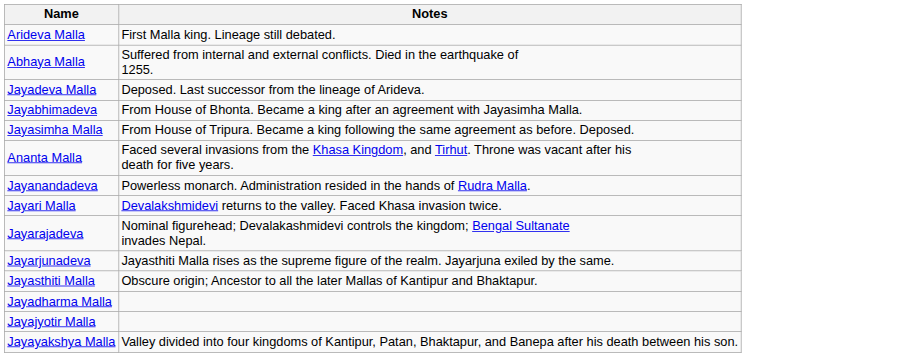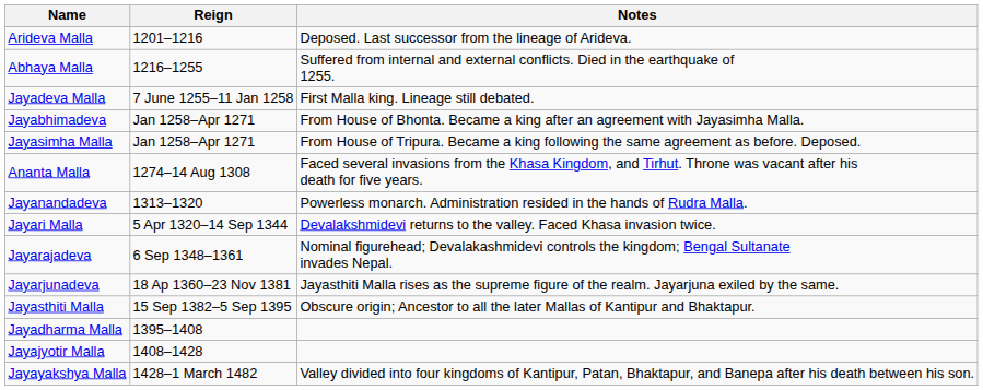 <table class="wikitable">
 <tr>
 <th>Name</th>
+<th>Reign</th>
 <th>Notes</th>
 </tr>
 <tr>
 <td><a href='#'>Arideva Malla</a></td>
-<td>First Malla king. Lineage still debated.</td>
+<td>1201–1216</td>
+<td>Deposed. Last successor from the lineage of Arideva.</td>
 </tr>
 <tr>
 <td><a href='#'>Abhaya Malla</a></td>
+<td>1216–1255</td>
 <td>Suffered from internal and external conflicts. Died in the earthquake of<br>1255.</td>
 </tr>
 <tr>
 <td><a href='#'>Jayadeva Malla</a></td>
-<td>Deposed. Last successor from the lineage of Arideva.</td>
+<td>7 June 1255–11 Jan 1258</td>
+<td>First Malla king. Lineage still debated.</td>
 </tr>
 <tr>
 <td><a href='#'>Jayabhimadeva</a></td>
+<td>Jan 1258–Apr 1271</td>
 <td>From House of Bhonta. Became a king after an agreement with Jayasimha Malla.</td>
 </tr>
 <tr>
 <td><a href='#'>Jayasimha Malla</a></td>
+<td>Jan 1258–Apr 1271</td>
 <td>From House of Tripura. Became a king following the same agreement as before. Deposed.</td>
 </tr>
 <tr>
 <td><a href='#'>Ananta Malla</a></td>
+<td>1274–14 Aug 1308</td>
 <td>Faced several invasions from the <a href='#'>Khasa Kingdom</a>, and <a href='#'>Tirhut</a>. Throne was vacant after his<br>death for five years.</td>
 </tr>
 <tr>
 <td><a href='#'>Jayanandadeva</a></td>
+<td>1313–1320</td>
 <td>Powerless monarch. Administration resided in the hands of <a href='#'>Rudra Malla</a>.</td>
 </tr>
 <tr>
 <td><a href='#'>Jayari Malla</a></td>
+<td>5 Apr 1320–14 Sep 1344</td>
 <td><a href='#'>Devalakshmidevi</a> returns to the valley. Faced Khasa invasion twice.</td>
 </tr>
 <tr>
 <td><a href='#'>Jayarajadeva</a></td>
+<td>6 Sep 1348–1361</td>
 <td>Nominal figurehead; Devalakashmidevi controls the kingdom; <a href='#'>Bengal Sultanate</a><br>invades Nepal.</td>
 </tr>
 <tr>
 <td><a href='#'>Jayarjunadeva</a></td>
+<td>18 Ap 1360–23 Nov 1381</td>
 <td>Jayasthiti Malla rises as the supreme figure of the realm. Jayarjuna exiled by the same.</td>
 </tr>
 <tr>
 <td><a href='#'>Jayasthiti Malla</a></td>
+<td>15 Sep 1382–5 Sep 1395</td>
 <td>Obscure origin; Ancestor to all the later Mallas of Kantipur and Bhaktapur.</td>
 </tr>
 <tr>
 <td><a href='#'>Jayadharma Malla</a></td>
+<td>1395–1408</td>
 <td></td>
 </tr>
 <tr>
 <td><a href='#'>Jayajyotir Malla</a></td>
+<td>1408–1428</td>
 <td></td>
 </tr>
 <tr>
 <td><a href='#'>Jayayakshya Malla</a></td>
+<td>1428–1 March 1482</td>
 <td>Valley divided into four kingdoms of Kantipur, Patan, Bhaktapur, and Banepa after his death between his son.</td>
 </tr>
 </table>
